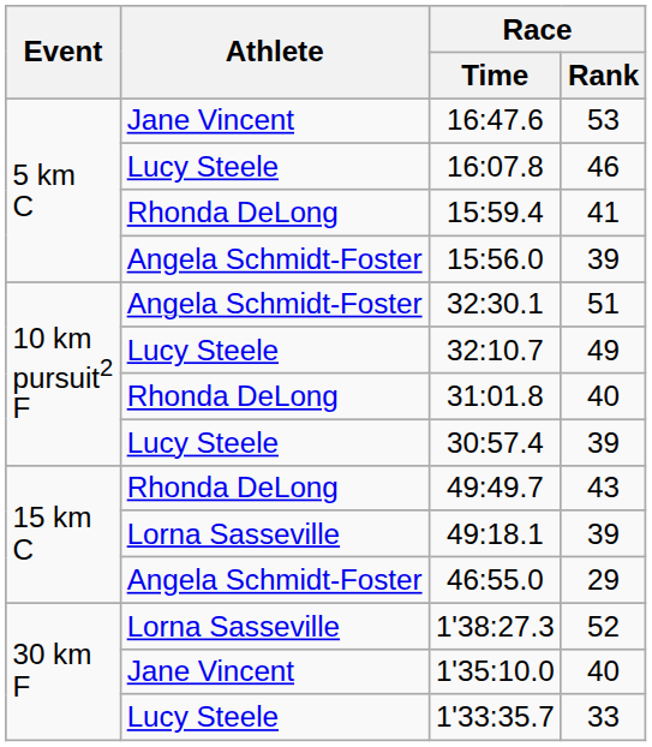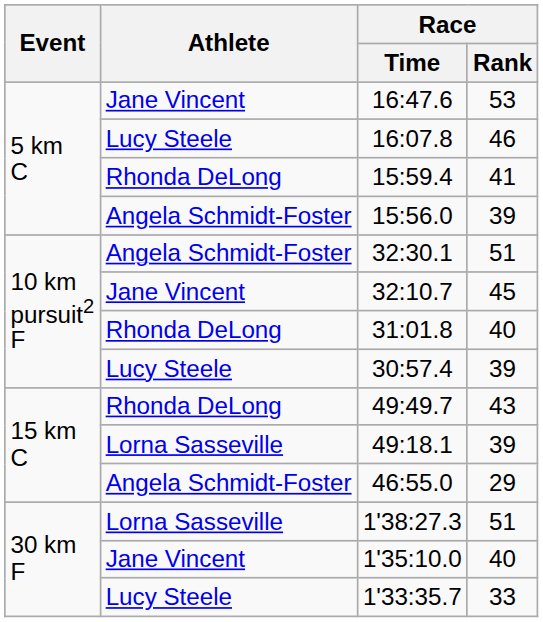 <table class="wikitable" border="1" style="font-size:90%">
 <tr>
 <th rowspan=2>Event</th>
 <th rowspan=2>Athlete</th>
 <th colspan=2>Race</th>
 </tr>
 <tr>
 <th>Time</th>
 <th>Rank</th>
 </tr>
 <tr>
 <td rowspan=4>5 km <br> C</td>
 <td><a href='#'>Jane Vincent</a></td>
 <td align=center>16:47.6</td>
 <td align=center>53</td>
 </tr>
 <tr>
 <td><a href='#'>Lucy Steele</a></td>
 <td align=center>16:07.8</td>
 <td align=center>46</td>
 </tr>
 <tr>
 <td><a href='#'>Rhonda DeLong</a></td>
 <td align=center>15:59.4</td>
 <td align=center>41</td>
 </tr>
 <tr>
 <td><a href='#'>Angela Schmidt-Foster</a></td>
 <td align=center>15:56.0</td>
 <td align=center>39</td>
 </tr>
 <tr>
 <td rowspan=4>10 km <br> pursuit<sup>2</sup> <br> F</td>
 <td><a href='#'>Angela Schmidt-Foster</a></td>
 <td align=center>32:30.1</td>
 <td align=center>51</td>
 </tr>
 <tr>
-<td><a href='#'>Lucy Steele</a></td>
+<td><a href='#'>Jane Vincent</a></td>
 <td align=center>32:10.7</td>
-<td align=center>49</td>
+<td align=center>45</td>
 </tr>
 <tr>
 <td><a href='#'>Rhonda DeLong</a></td>
 <td align=center>31:01.8</td>
 <td align=center>40</td>
 </tr>
 <tr>
 <td><a href='#'>Lucy Steele</a></td>
 <td align=center>30:57.4</td>
 <td align=center>39</td>
 </tr>
 <tr>
 <td rowspan=3>15 km <br> C</td>
 <td><a href='#'>Rhonda DeLong</a></td>
 <td align=center>49:49.7</td>
 <td align=center>43</td>
 </tr>
 <tr>
 <td><a href='#'>Lorna Sasseville</a></td>
 <td align=center>49:18.1</td>
 <td align=center>39</td>
 </tr>
 <tr>
 <td><a href='#'>Angela Schmidt-Foster</a></td>
 <td align=center>46:55.0</td>
 <td align=center>29</td>
 </tr>
 <tr>
 <td rowspan=3>30 km <br> F</td>
 <td><a href='#'>Lorna Sasseville</a></td>
 <td align=center>1'38:27.3</td>
-<td align=center>52</td>
+<td align=center>51</td>
 </tr>
 <tr>
 <td><a href='#'>Jane Vincent</a></td>
 <td align=center>1'35:10.0</td>
 <td align=center>40</td>
 </tr>
 <tr>
 <td><a href='#'>Lucy Steele</a></td>
 <td align=center>1'33:35.7</td>
 <td align=center>33</td>
 </tr>
 </table>
